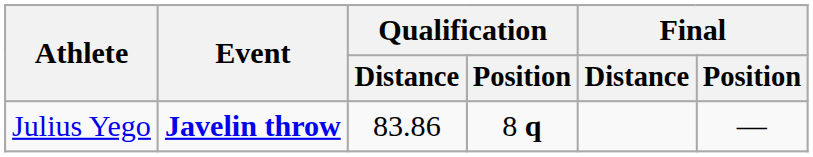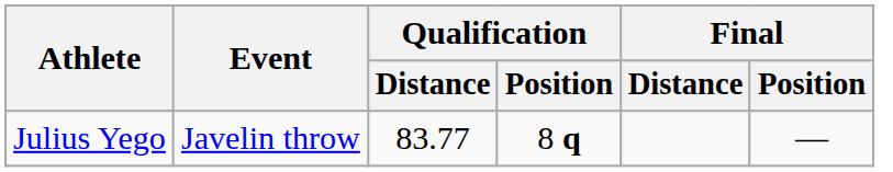 <table class=wikitable style="font-size:90%">
 <tr>
 <th rowspan="2">Athlete</th>
 <th rowspan="2">Event</th>
 <th colspan="2">Qualification</th>
 <th colspan="2">Final</th>
 </tr>
 <tr style="font-size:95%">
 <th>Distance</th>
 <th>Position</th>
 <th>Distance</th>
 <th>Position</th>
 </tr>
 <tr style=text-align:center>
 <td style=text-align:left><a href='#'>Julius Yego</a></td>
-<td style=text-align:left><strong><a href='#'>Javelin throw</a></strong></td>
-<td>83.86</td>
+<td style=text-align:left><a href='#'>Javelin throw</a></td>
+<td>83.77</td>
 <td>8 <strong>q</strong></td>
 <td><strong></strong></td>
 <td>—</td>
 </tr>
 </table>
